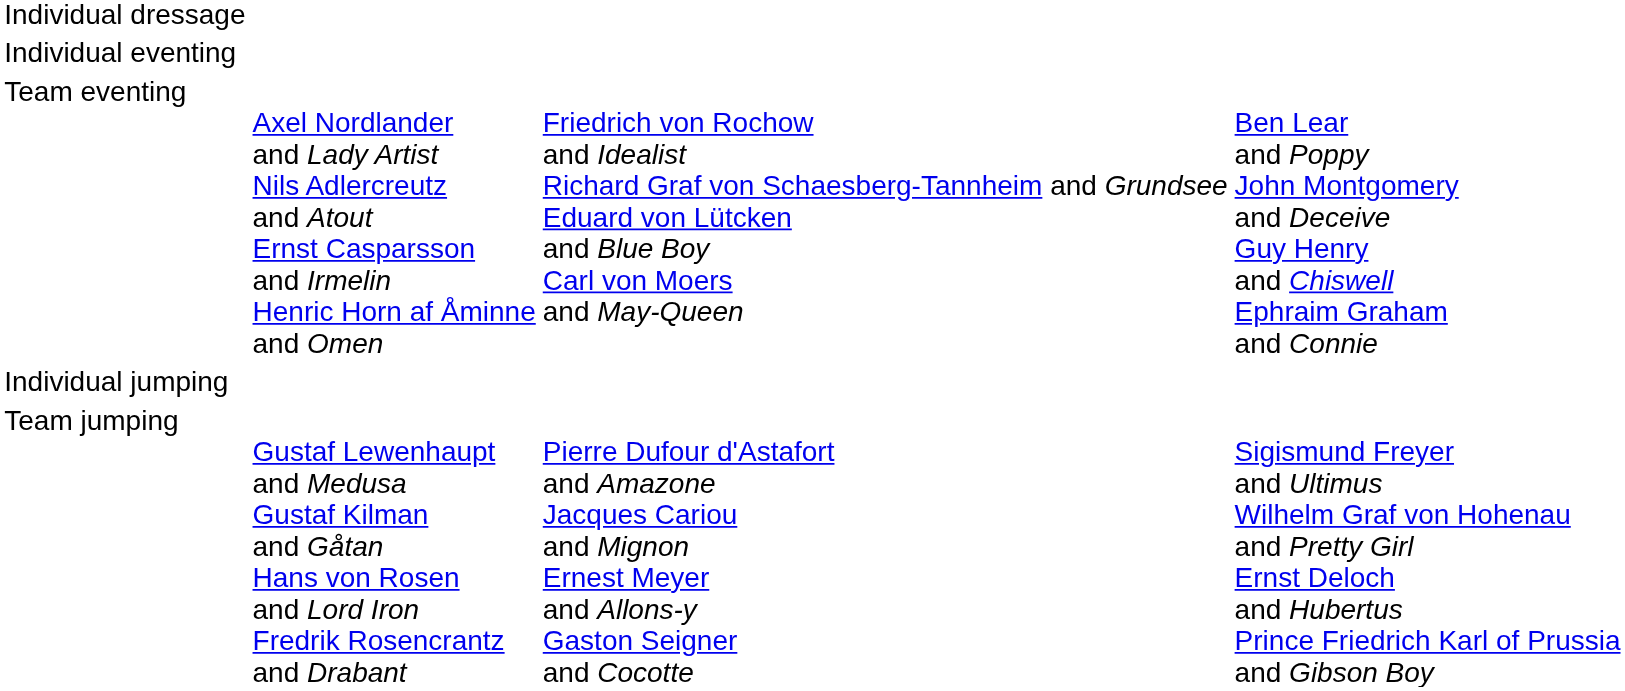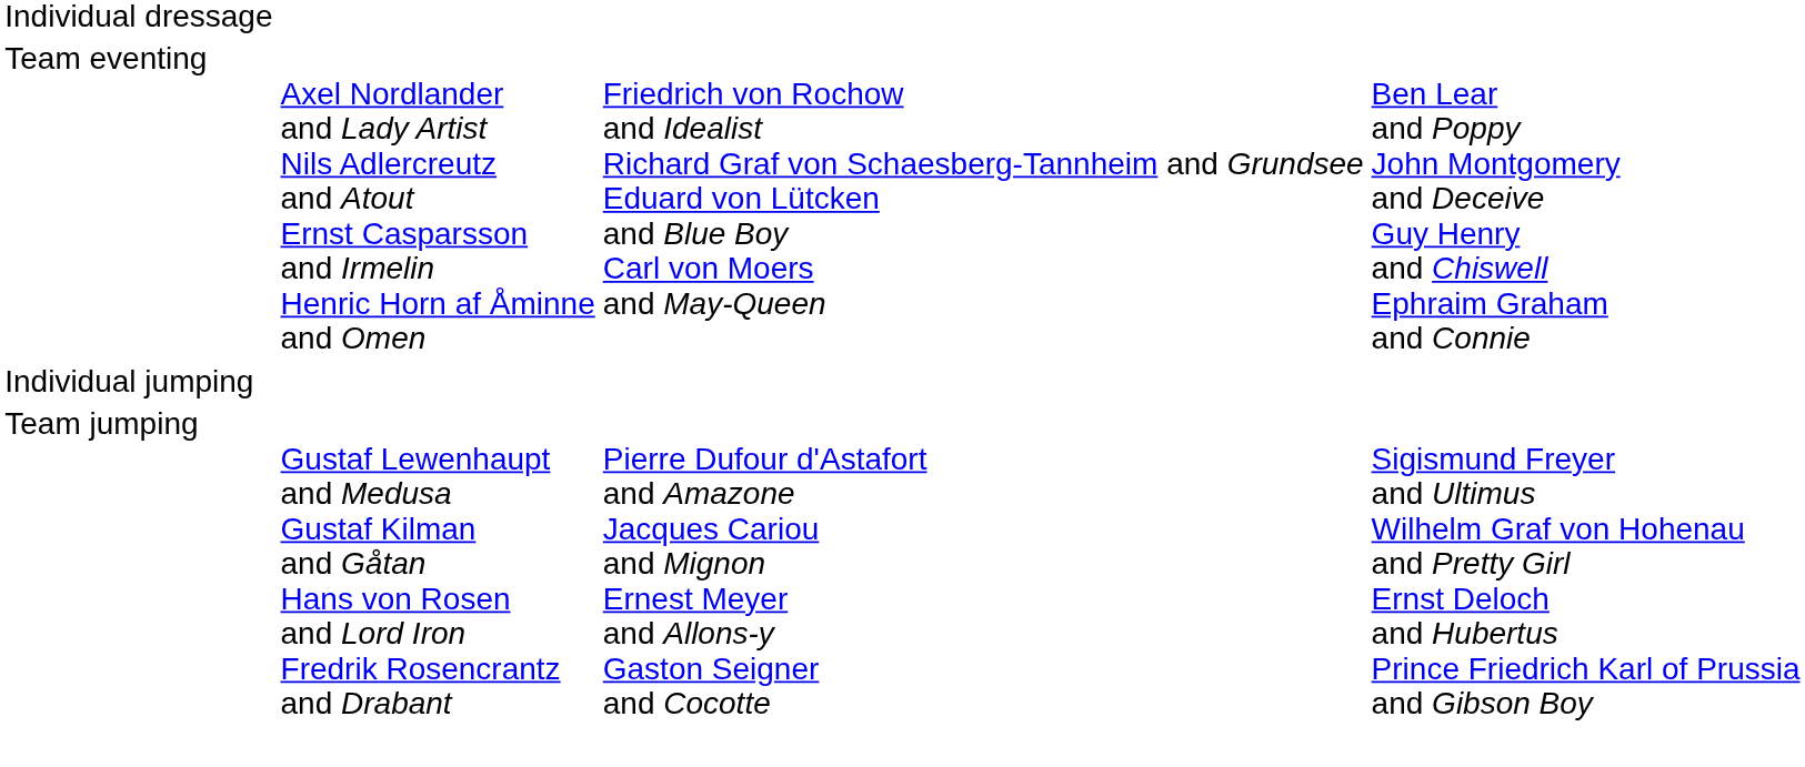 <table>
 <tr valign="top">
 <td>Individual dressage <br></td>
-<td></td>
-<td></td>
-<td></td>
-</tr>
-<tr valign="top">
-<td>Individual eventing <br></td>
 <td></td>
 <td></td>
 <td></td>
 </tr>
 <tr valign="top">
 <td>Team eventing<br></td>
 <td> <br> <a href='#'>Axel Nordlander</a> <br> and <em>Lady Artist</em> <br> <a href='#'>Nils Adlercreutz</a> <br> and <em>Atout</em> <br> <a href='#'>Ernst Casparsson</a> <br> and <em>Irmelin</em> <br> <a href='#'>Henric Horn af Åminne</a> <br> and <em>Omen</em></td>
 <td> <br> <a href='#'>Friedrich von Rochow</a> <br> and <em>Idealist</em> <br> <a href='#'>Richard Graf von Schaesberg-Tannheim</a> and <em>Grundsee</em> <br> <a href='#'>Eduard von Lütcken</a> <br> and <em>Blue Boy</em> <br> <a href='#'>Carl von Moers</a> <br> and <em>May-Queen</em></td>
 <td> <br> <a href='#'>Ben Lear</a> <br> and <em>Poppy</em> <br> <a href='#'>John Montgomery</a> <br> and <em>Deceive</em> <br> <a href='#'>Guy Henry</a> <br> and <em><a href='#'>Chiswell</a></em> <br> <a href='#'>Ephraim Graham</a> <br> and <em>Connie</em></td>
 </tr>
 <tr valign="top">
 <td>Individual jumping<br></td>
 <td></td>
 <td></td>
 <td></td>
 </tr>
 <tr valign="top">
 <td>Team jumping <br></td>
 <td> <br> <a href='#'>Gustaf Lewenhaupt</a> <br> and <em>Medusa</em> <br> <a href='#'>Gustaf Kilman</a> <br> and <em>Gåtan</em> <br> <a href='#'>Hans von Rosen</a> <br> and <em>Lord Iron</em> <br> <a href='#'>Fredrik Rosencrantz</a> <br> and <em>Drabant</em></td>
 <td> <br> <a href='#'>Pierre Dufour d'Astafort</a> <br> and <em>Amazone</em> <br> <a href='#'>Jacques Cariou</a> <br> and <em>Mignon</em> <br> <a href='#'>Ernest Meyer</a> <br> and <em>Allons-y</em> <br> <a href='#'>Gaston Seigner</a> <br> and <em>Cocotte</em></td>
 <td> <br> <a href='#'>Sigismund Freyer</a> <br> and <em>Ultimus</em> <br> <a href='#'>Wilhelm Graf von Hohenau</a> <br> and <em>Pretty Girl</em> <br> <a href='#'>Ernst Deloch</a> <br> and <em>Hubertus</em> <br> <a href='#'>Prince Friedrich Karl of Prussia</a> <br> and <em>Gibson Boy</em></td>
 </tr>
 </table>
